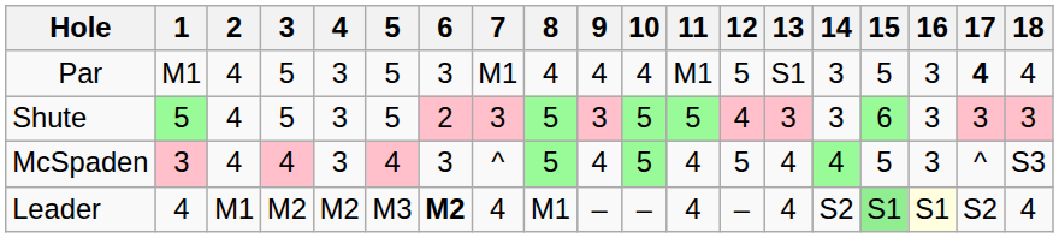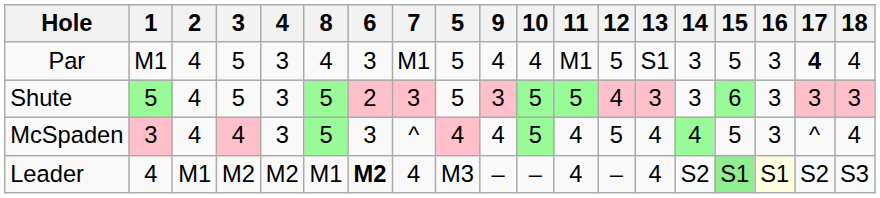 <table class="wikitable" style="text-align:center">
 <tr>
 <th>Hole</th>
 <th> 1 </th>
 <th> 2 </th>
 <th> 3 </th>
 <th> 4 </th>
-<th> 5 </th>
+<th> 8 </th>
 <th> 6 </th>
 <th> 7 </th>
-<th> 8 </th>
+<th> 5 </th>
 <th> 9 </th>
 <th>10</th>
 <th>11</th>
 <th>12</th>
 <th>13</th>
 <th>14</th>
 <th>15</th>
 <th>16</th>
 <th>17</th>
 <th>18</th>
 </tr>
 <tr>
 <td>Par</td>
 <td>M1</td>
 <td>4</td>
 <td>5</td>
 <td>3</td>
-<td>5</td>
+<td>4</td>
 <td>3</td>
 <td>M1</td>
-<td>4</td>
+<td>5</td>
 <td>4</td>
 <td>4</td>
 <td>M1</td>
 <td>5</td>
 <td>S1</td>
 <td>3</td>
 <td>5</td>
 <td>3</td>
 <td><strong>4</strong></td>
 <td>4</td>
 </tr>
 <tr>
 <td align=left> Shute</td>
 <td style="background: PaleGreen;">5</td>
 <td>4</td>
 <td>5</td>
 <td>3</td>
-<td>5</td>
+<td style="background: PaleGreen;">5</td>
 <td style="background: Pink;">2</td>
 <td style="background: Pink;">3</td>
-<td style="background: PaleGreen;">5</td>
+<td>5</td>
 <td style="background: Pink;">3</td>
 <td style="background: PaleGreen;">5</td>
 <td style="background: PaleGreen;">5</td>
 <td style="background: Pink;">4</td>
 <td style="background: Pink;">3</td>
 <td>3</td>
 <td style="background: PaleGreen;">6</td>
 <td>3</td>
 <td style="background: Pink;">3</td>
 <td style="background: Pink;">3</td>
 </tr>
 <tr>
 <td align=left> McSpaden</td>
 <td style="background: Pink;">3</td>
 <td>4</td>
 <td style="background: Pink;">4</td>
 <td>3</td>
-<td style="background: Pink;">4</td>
+<td style="background: PaleGreen;">5</td>
 <td>3</td>
 <td>^</td>
-<td style="background: PaleGreen;">5</td>
+<td style="background: Pink;">4</td>
 <td>4</td>
 <td style="background: PaleGreen;">5</td>
 <td>4</td>
 <td>5</td>
 <td>4</td>
 <td style="background: PaleGreen;">4</td>
 <td>5</td>
 <td>3</td>
 <td>^</td>
-<td>S3</td>
+<td>4</td>
 </tr>
 <tr>
 <td align=left>Leader</td>
 <td>4</td>
 <td>M1</td>
 <td>M2</td>
 <td>M2</td>
-<td>M3</td>
+<td>M1</td>
 <td><strong>M2</strong></td>
 <td>4</td>
-<td>M1</td>
+<td>M3</td>
 <td>–</td>
 <td>–</td>
 <td>4</td>
 <td>–</td>
 <td>4</td>
 <td>S2</td>
 <td style="background: lightgreen;">S1</td>
 <td style="background: lightyellow;">S1</td>
 <td>S2</td>
-<td>4</td>
+<td>S3</td>
 </tr>
 </table>
